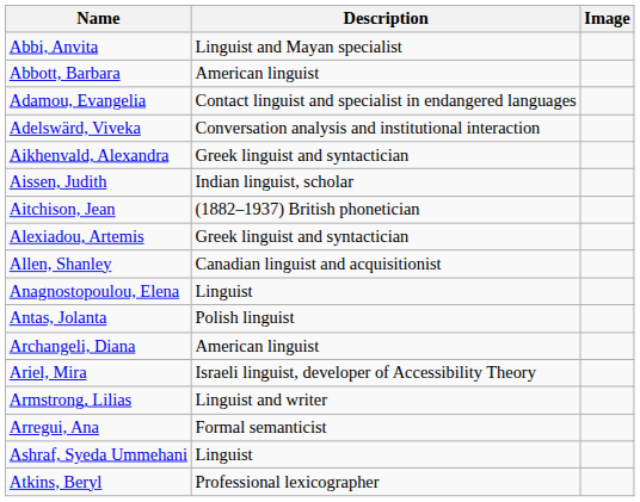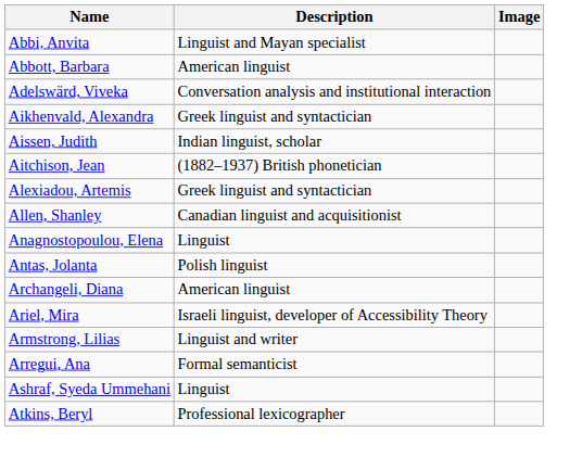 <table class='wikitable sortable'>
 <tr>
 <th>Name</th>
 <th>Description</th>
 <th class=unsortable>Image</th>
 </tr>
 <tr>
 <td><a href='#'>Abbi, Anvita</a></td>
 <td>Linguist and Mayan specialist</td>
 <td></td>
 </tr>
 <tr>
 <td><a href='#'>Abbott, Barbara</a></td>
 <td>American linguist</td>
-<td></td>
-</tr>
-<tr>
-<td><a href='#'>Adamou, Evangelia</a></td>
-<td>Contact linguist and specialist in endangered languages</td>
 <td></td>
 </tr>
 <tr>
 <td><a href='#'>Adelswärd, Viveka</a></td>
 <td>Conversation analysis and institutional interaction</td>
 <td></td>
 </tr>
 <tr>
 <td><a href='#'>Aikhenvald, Alexandra</a></td>
 <td>Greek linguist and syntactician</td>
 <td></td>
 </tr>
 <tr>
 <td><a href='#'>Aissen, Judith</a></td>
 <td>Indian linguist, scholar</td>
 <td></td>
 </tr>
 <tr>
 <td><a href='#'>Aitchison, Jean</a></td>
 <td>(1882–1937) British phonetician</td>
 <td></td>
 </tr>
 <tr>
 <td><a href='#'>Alexiadou, Artemis</a></td>
 <td>Greek linguist and syntactician</td>
 <td></td>
 </tr>
 <tr>
 <td><a href='#'>Allen, Shanley</a></td>
 <td>Canadian linguist and acquisitionist</td>
 <td></td>
 </tr>
 <tr>
 <td><a href='#'>Anagnostopoulou, Elena</a></td>
 <td>Linguist</td>
 <td></td>
 </tr>
 <tr>
 <td><a href='#'>Antas, Jolanta</a></td>
 <td>Polish linguist</td>
 <td></td>
 </tr>
 <tr>
 <td><a href='#'>Archangeli, Diana</a></td>
 <td>American linguist</td>
 <td></td>
 </tr>
 <tr>
 <td><a href='#'>Ariel, Mira</a></td>
 <td>Israeli linguist, developer of Accessibility Theory</td>
 <td></td>
 </tr>
 <tr>
 <td><a href='#'>Armstrong, Lilias</a></td>
 <td>Linguist and writer</td>
 <td></td>
 </tr>
 <tr>
 <td><a href='#'>Arregui, Ana</a></td>
 <td>Formal semanticist</td>
 <td></td>
 </tr>
 <tr>
 <td><a href='#'>Ashraf, Syeda Ummehani</a></td>
 <td>Linguist</td>
 <td></td>
 </tr>
 <tr>
 <td><a href='#'>Atkins, Beryl</a></td>
 <td>Professional lexicographer</td>
 <td></td>
 </tr>
 </table>
